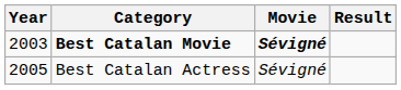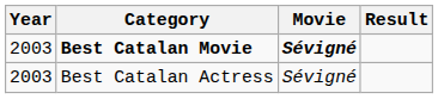 <table class="wikitable">
 <tr>
 <th>Year</th>
 <th>Category</th>
 <th>Movie</th>
 <th>Result</th>
 </tr>
 <tr>
 <td>2003</td>
 <td><strong>Best Catalan Movie</strong></td>
 <td><strong><em>Sévigné</em></strong></td>
 <td></td>
 </tr>
 <tr>
-<td>2005</td>
+<td>2003</td>
 <td>Best Catalan Actress</td>
 <td><em>Sévigné</em></td>
 <td></td>
 </tr>
 </table>
